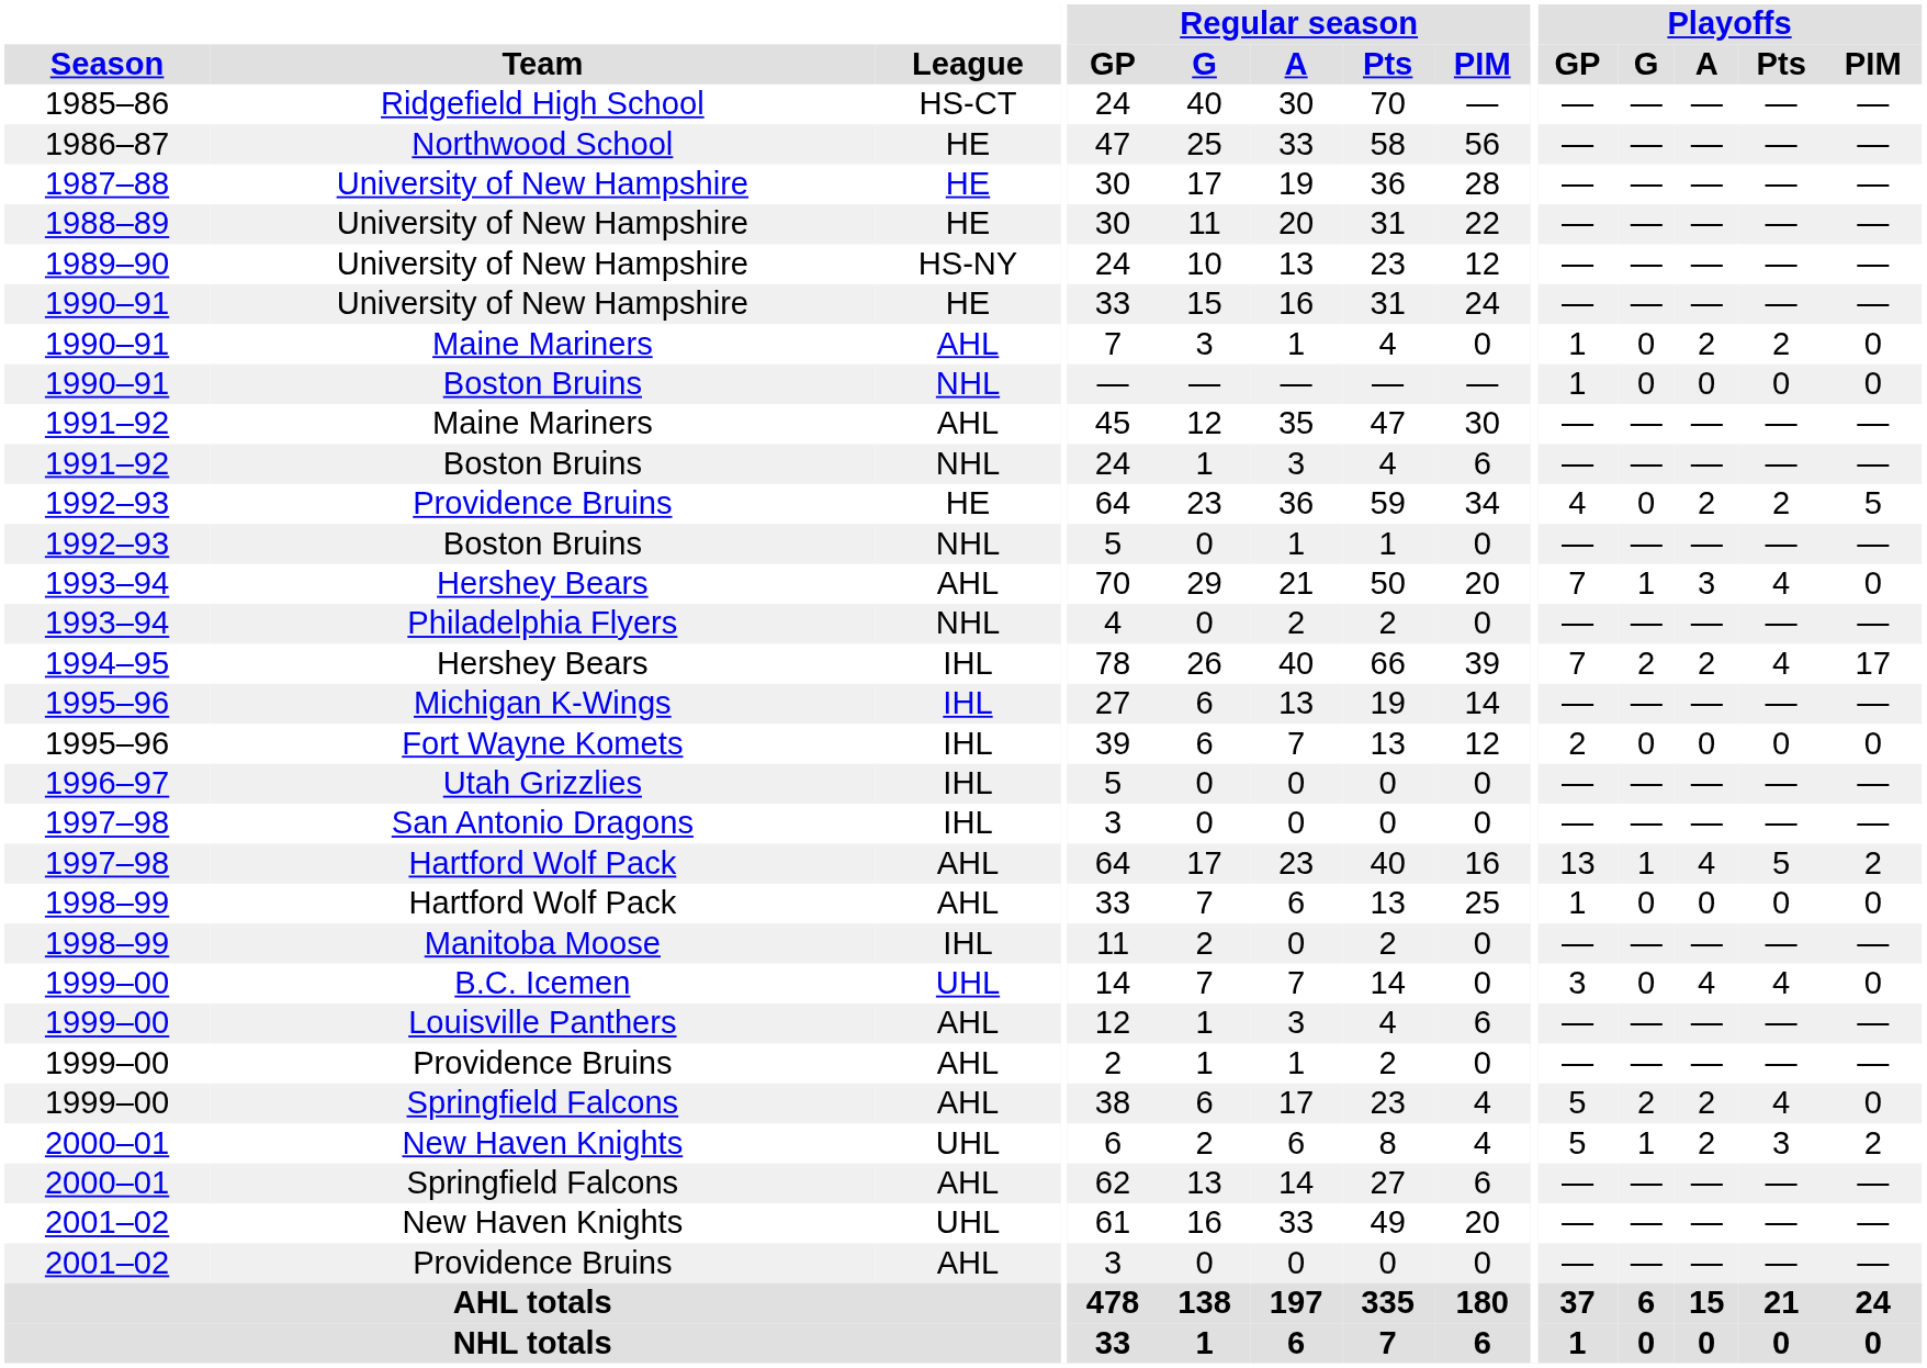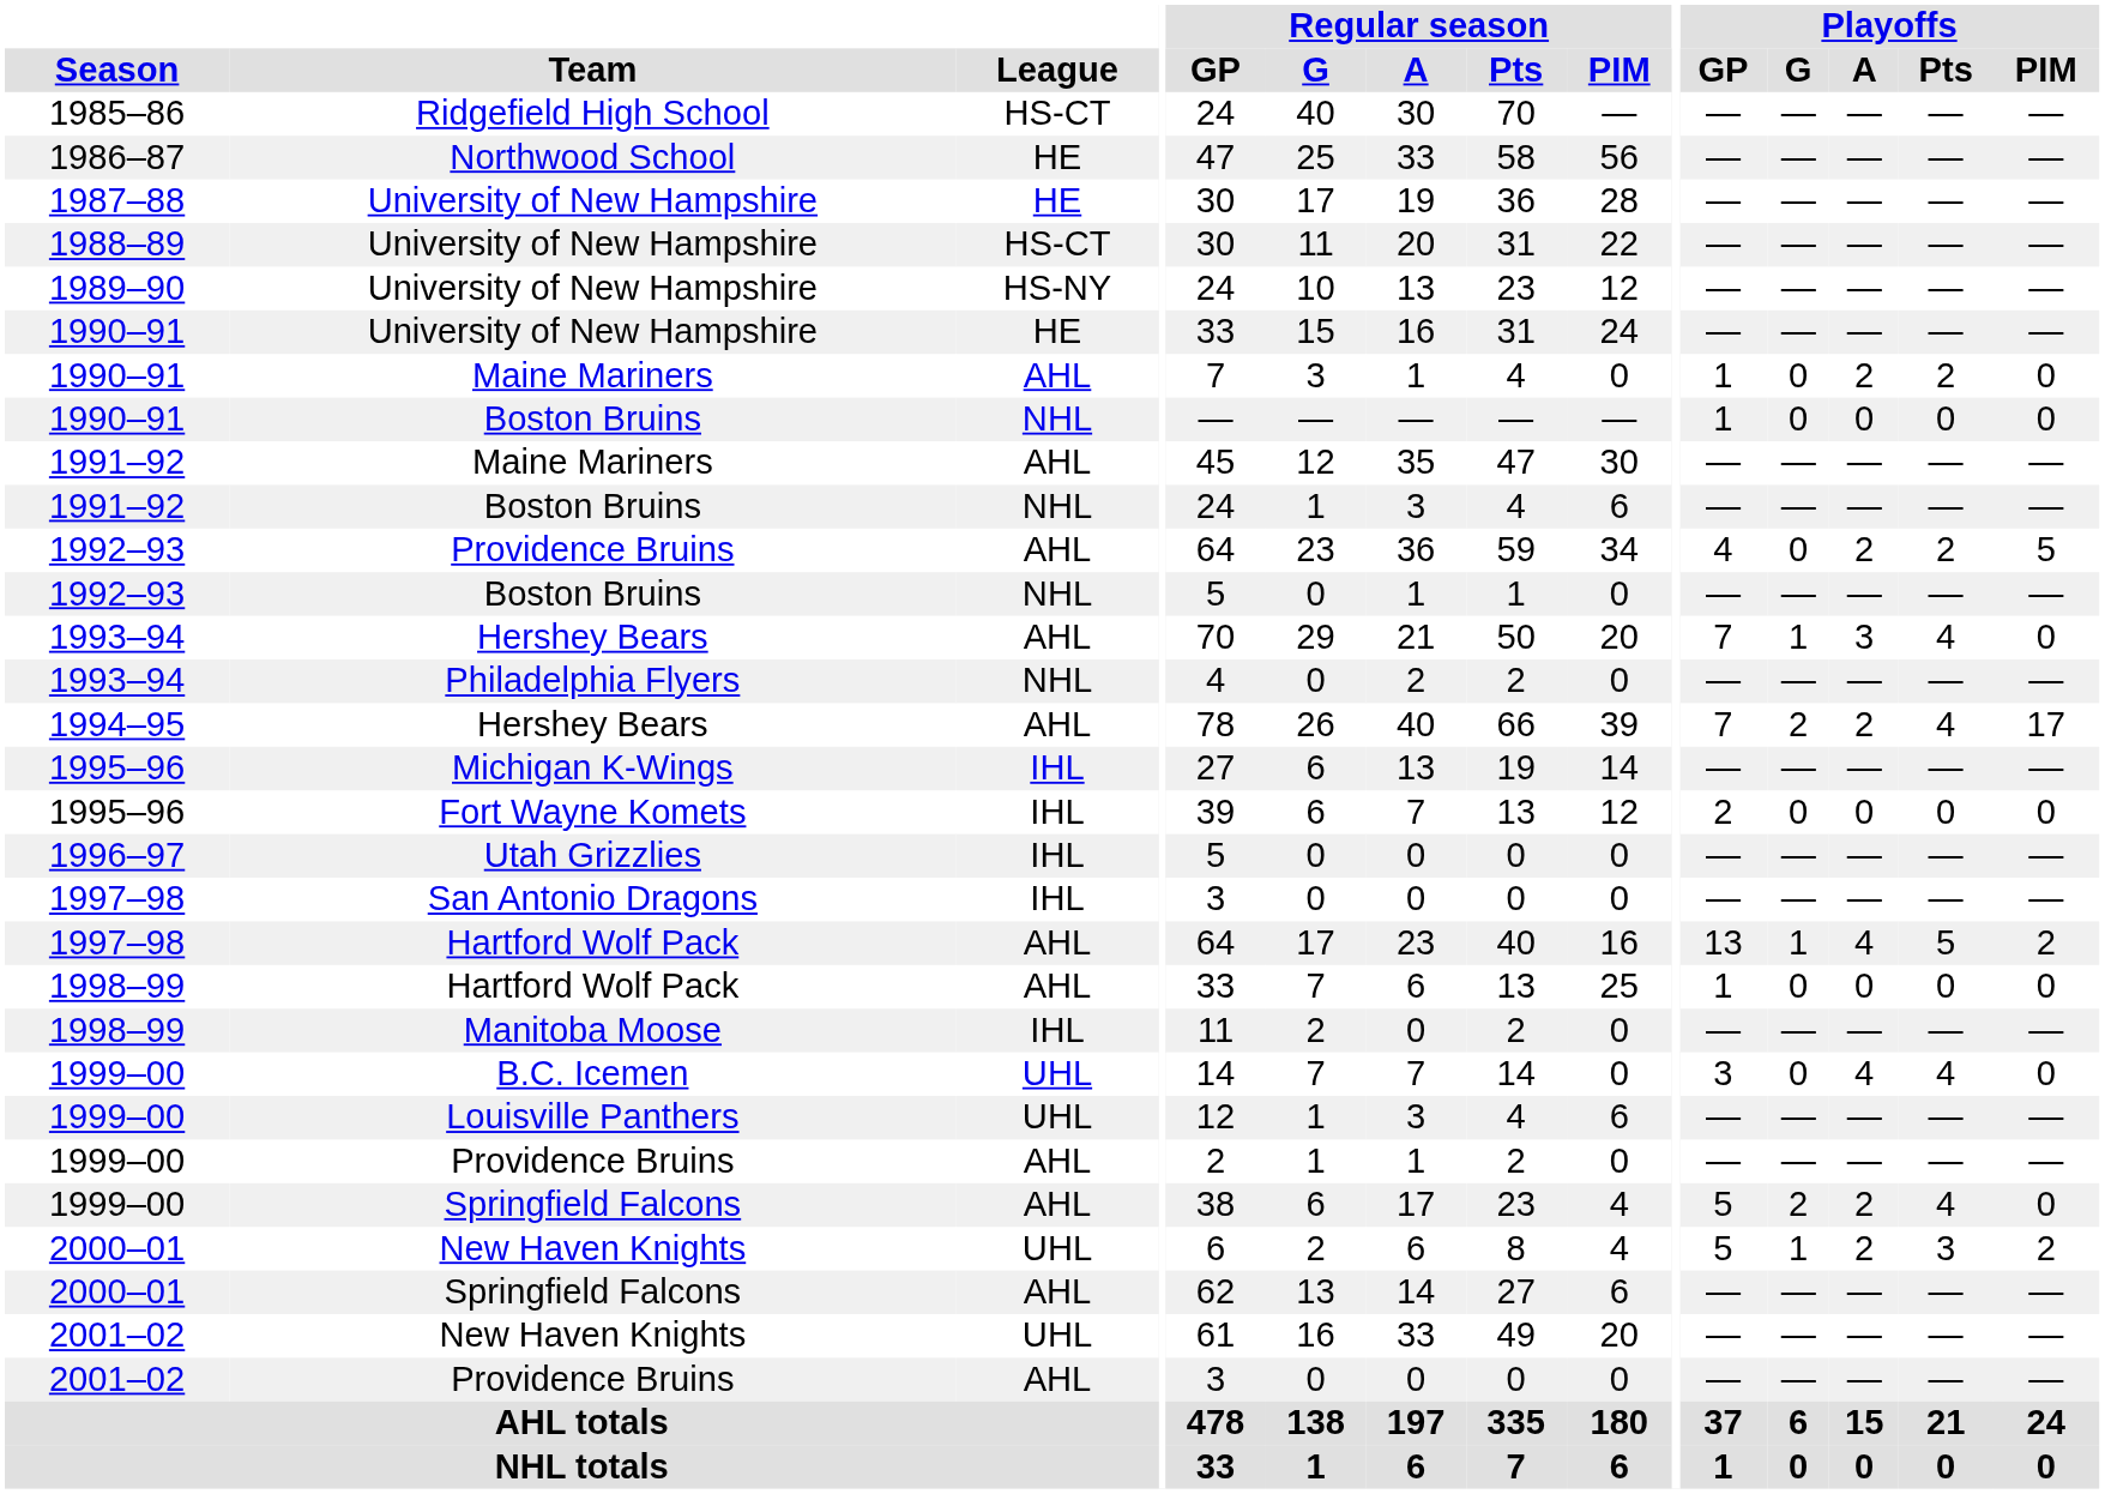 <table border="0" cellpadding="1" cellspacing="0" style="text-align:center; width:60em">
 <tr bgcolor="#e0e0e0">
 <th colspan="3" bgcolor="#ffffff"></th>
 <th rowspan="100" bgcolor="#ffffff"></th>
 <th colspan="5"><a href='#'>Regular season</a></th>
 <th rowspan="100" bgcolor="#ffffff"></th>
 <th colspan="5"><a href='#'>Playoffs</a></th>
 </tr>
 <tr bgcolor="#e0e0e0">
 <th><a href='#'>Season</a></th>
 <th>Team</th>
 <th>League</th>
 <th>GP</th>
 <th><a href='#'>G</a></th>
 <th><a href='#'>A</a></th>
 <th><a href='#'>Pts</a></th>
 <th><a href='#'>PIM</a></th>
 <th>GP</th>
 <th>G</th>
 <th>A</th>
 <th>Pts</th>
 <th>PIM</th>
 </tr>
 <tr>
 <td>1985–86</td>
 <td><a href='#'>Ridgefield High School</a></td>
 <td>HS-CT</td>
 <td>24</td>
 <td>40</td>
 <td>30</td>
 <td>70</td>
 <td>—</td>
 <td>—</td>
 <td>—</td>
 <td>—</td>
 <td>—</td>
 <td>—</td>
 </tr>
 <tr bgcolor="#f0f0f0">
 <td>1986–87</td>
 <td><a href='#'>Northwood School</a></td>
 <td>HE</td>
 <td>47</td>
 <td>25</td>
 <td>33</td>
 <td>58</td>
 <td>56</td>
 <td>—</td>
 <td>—</td>
 <td>—</td>
 <td>—</td>
 <td>—</td>
 </tr>
 <tr>
 <td><a href='#'>1987–88</a></td>
 <td><a href='#'>University of New Hampshire</a></td>
 <td><a href='#'>HE</a></td>
 <td>30</td>
 <td>17</td>
 <td>19</td>
 <td>36</td>
 <td>28</td>
 <td>—</td>
 <td>—</td>
 <td>—</td>
 <td>—</td>
 <td>—</td>
 </tr>
 <tr bgcolor="#f0f0f0">
 <td><a href='#'>1988–89</a></td>
 <td>University of New Hampshire</td>
-<td>HE</td>
+<td>HS-CT</td>
 <td>30</td>
 <td>11</td>
 <td>20</td>
 <td>31</td>
 <td>22</td>
 <td>—</td>
 <td>—</td>
 <td>—</td>
 <td>—</td>
 <td>—</td>
 </tr>
 <tr>
 <td><a href='#'>1989–90</a></td>
 <td>University of New Hampshire</td>
 <td>HS-NY</td>
 <td>24</td>
 <td>10</td>
 <td>13</td>
 <td>23</td>
 <td>12</td>
 <td>—</td>
 <td>—</td>
 <td>—</td>
 <td>—</td>
 <td>—</td>
 </tr>
 <tr bgcolor="#f0f0f0">
 <td><a href='#'>1990–91</a></td>
 <td>University of New Hampshire</td>
 <td>HE</td>
 <td>33</td>
 <td>15</td>
 <td>16</td>
 <td>31</td>
 <td>24</td>
 <td>—</td>
 <td>—</td>
 <td>—</td>
 <td>—</td>
 <td>—</td>
 </tr>
 <tr>
 <td><a href='#'>1990–91</a></td>
 <td><a href='#'>Maine Mariners</a></td>
 <td><a href='#'>AHL</a></td>
 <td>7</td>
 <td>3</td>
 <td>1</td>
 <td>4</td>
 <td>0</td>
 <td>1</td>
 <td>0</td>
 <td>2</td>
 <td>2</td>
 <td>0</td>
 </tr>
 <tr bgcolor="#f0f0f0">
 <td><a href='#'>1990–91</a></td>
 <td><a href='#'>Boston Bruins</a></td>
 <td><a href='#'>NHL</a></td>
 <td>—</td>
 <td>—</td>
 <td>—</td>
 <td>—</td>
 <td>—</td>
 <td>1</td>
 <td>0</td>
 <td>0</td>
 <td>0</td>
 <td>0</td>
 </tr>
 <tr>
 <td><a href='#'>1991–92</a></td>
 <td>Maine Mariners</td>
 <td>AHL</td>
 <td>45</td>
 <td>12</td>
 <td>35</td>
 <td>47</td>
 <td>30</td>
 <td>—</td>
 <td>—</td>
 <td>—</td>
 <td>—</td>
 <td>—</td>
 </tr>
 <tr bgcolor="#f0f0f0">
 <td><a href='#'>1991–92</a></td>
 <td>Boston Bruins</td>
 <td>NHL</td>
 <td>24</td>
 <td>1</td>
 <td>3</td>
 <td>4</td>
 <td>6</td>
 <td>—</td>
 <td>—</td>
 <td>—</td>
 <td>—</td>
 <td>—</td>
 </tr>
 <tr>
 <td><a href='#'>1992–93</a></td>
 <td><a href='#'>Providence Bruins</a></td>
-<td>HE</td>
+<td>AHL</td>
 <td>64</td>
 <td>23</td>
 <td>36</td>
 <td>59</td>
 <td>34</td>
 <td>4</td>
 <td>0</td>
 <td>2</td>
 <td>2</td>
 <td>5</td>
 </tr>
 <tr bgcolor="#f0f0f0">
 <td><a href='#'>1992–93</a></td>
 <td>Boston Bruins</td>
 <td>NHL</td>
 <td>5</td>
 <td>0</td>
 <td>1</td>
 <td>1</td>
 <td>0</td>
 <td>—</td>
 <td>—</td>
 <td>—</td>
 <td>—</td>
 <td>—</td>
 </tr>
 <tr>
 <td><a href='#'>1993–94</a></td>
 <td><a href='#'>Hershey Bears</a></td>
 <td>AHL</td>
 <td>70</td>
 <td>29</td>
 <td>21</td>
 <td>50</td>
 <td>20</td>
 <td>7</td>
 <td>1</td>
 <td>3</td>
 <td>4</td>
 <td>0</td>
 </tr>
 <tr bgcolor="#f0f0f0">
 <td><a href='#'>1993–94</a></td>
 <td><a href='#'>Philadelphia Flyers</a></td>
 <td>NHL</td>
 <td>4</td>
 <td>0</td>
 <td>2</td>
 <td>2</td>
 <td>0</td>
 <td>—</td>
 <td>—</td>
 <td>—</td>
 <td>—</td>
 <td>—</td>
 </tr>
 <tr>
 <td><a href='#'>1994–95</a></td>
 <td>Hershey Bears</td>
-<td>IHL</td>
+<td>AHL</td>
 <td>78</td>
 <td>26</td>
 <td>40</td>
 <td>66</td>
 <td>39</td>
 <td>7</td>
 <td>2</td>
 <td>2</td>
 <td>4</td>
 <td>17</td>
 </tr>
 <tr bgcolor="#f0f0f0">
 <td><a href='#'>1995–96</a></td>
 <td><a href='#'>Michigan K-Wings</a></td>
 <td><a href='#'>IHL</a></td>
 <td>27</td>
 <td>6</td>
 <td>13</td>
 <td>19</td>
 <td>14</td>
 <td>—</td>
 <td>—</td>
 <td>—</td>
 <td>—</td>
 <td>—</td>
 </tr>
 <tr>
 <td>1995–96</td>
 <td><a href='#'>Fort Wayne Komets</a></td>
 <td>IHL</td>
 <td>39</td>
 <td>6</td>
 <td>7</td>
 <td>13</td>
 <td>12</td>
 <td>2</td>
 <td>0</td>
 <td>0</td>
 <td>0</td>
 <td>0</td>
 </tr>
 <tr bgcolor="#f0f0f0">
 <td><a href='#'>1996–97</a></td>
 <td><a href='#'>Utah Grizzlies</a></td>
 <td>IHL</td>
 <td>5</td>
 <td>0</td>
 <td>0</td>
 <td>0</td>
 <td>0</td>
 <td>—</td>
 <td>—</td>
 <td>—</td>
 <td>—</td>
 <td>—</td>
 </tr>
 <tr>
 <td><a href='#'>1997–98</a></td>
 <td><a href='#'>San Antonio Dragons</a></td>
 <td>IHL</td>
 <td>3</td>
 <td>0</td>
 <td>0</td>
 <td>0</td>
 <td>0</td>
 <td>—</td>
 <td>—</td>
 <td>—</td>
 <td>—</td>
 <td>—</td>
 </tr>
 <tr bgcolor="#f0f0f0">
 <td><a href='#'>1997–98</a></td>
 <td><a href='#'>Hartford Wolf Pack</a></td>
 <td>AHL</td>
 <td>64</td>
 <td>17</td>
 <td>23</td>
 <td>40</td>
 <td>16</td>
 <td>13</td>
 <td>1</td>
 <td>4</td>
 <td>5</td>
 <td>2</td>
 </tr>
 <tr>
 <td><a href='#'>1998–99</a></td>
 <td>Hartford Wolf Pack</td>
 <td>AHL</td>
 <td>33</td>
 <td>7</td>
 <td>6</td>
 <td>13</td>
 <td>25</td>
 <td>1</td>
 <td>0</td>
 <td>0</td>
 <td>0</td>
 <td>0</td>
 </tr>
 <tr bgcolor="#f0f0f0">
 <td><a href='#'>1998–99</a></td>
 <td><a href='#'>Manitoba Moose</a></td>
 <td>IHL</td>
 <td>11</td>
 <td>2</td>
 <td>0</td>
 <td>2</td>
 <td>0</td>
 <td>—</td>
 <td>—</td>
 <td>—</td>
 <td>—</td>
 <td>—</td>
 </tr>
 <tr>
 <td><a href='#'>1999–00</a></td>
 <td><a href='#'>B.C. Icemen</a></td>
 <td><a href='#'>UHL</a></td>
 <td>14</td>
 <td>7</td>
 <td>7</td>
 <td>14</td>
 <td>0</td>
 <td>3</td>
 <td>0</td>
 <td>4</td>
 <td>4</td>
 <td>0</td>
 </tr>
 <tr bgcolor="#f0f0f0">
 <td><a href='#'>1999–00</a></td>
 <td><a href='#'>Louisville Panthers</a></td>
-<td>AHL</td>
+<td>UHL</td>
 <td>12</td>
 <td>1</td>
 <td>3</td>
 <td>4</td>
 <td>6</td>
 <td>—</td>
 <td>—</td>
 <td>—</td>
 <td>—</td>
 <td>—</td>
 </tr>
 <tr>
 <td>1999–00</td>
 <td>Providence Bruins</td>
 <td>AHL</td>
 <td>2</td>
 <td>1</td>
 <td>1</td>
 <td>2</td>
 <td>0</td>
 <td>—</td>
 <td>—</td>
 <td>—</td>
 <td>—</td>
 <td>—</td>
 </tr>
 <tr bgcolor="#f0f0f0">
 <td>1999–00</td>
 <td><a href='#'>Springfield Falcons</a></td>
 <td>AHL</td>
 <td>38</td>
 <td>6</td>
 <td>17</td>
 <td>23</td>
 <td>4</td>
 <td>5</td>
 <td>2</td>
 <td>2</td>
 <td>4</td>
 <td>0</td>
 </tr>
 <tr>
 <td><a href='#'>2000–01</a></td>
 <td><a href='#'>New Haven Knights</a></td>
 <td>UHL</td>
 <td>6</td>
 <td>2</td>
 <td>6</td>
 <td>8</td>
 <td>4</td>
 <td>5</td>
 <td>1</td>
 <td>2</td>
 <td>3</td>
 <td>2</td>
 </tr>
 <tr bgcolor="#f0f0f0">
 <td><a href='#'>2000–01</a></td>
 <td>Springfield Falcons</td>
 <td>AHL</td>
 <td>62</td>
 <td>13</td>
 <td>14</td>
 <td>27</td>
 <td>6</td>
 <td>—</td>
 <td>—</td>
 <td>—</td>
 <td>—</td>
 <td>—</td>
 </tr>
 <tr>
 <td><a href='#'>2001–02</a></td>
 <td>New Haven Knights</td>
 <td>UHL</td>
 <td>61</td>
 <td>16</td>
 <td>33</td>
 <td>49</td>
 <td>20</td>
 <td>—</td>
 <td>—</td>
 <td>—</td>
 <td>—</td>
 <td>—</td>
 </tr>
 <tr bgcolor="#f0f0f0">
 <td><a href='#'>2001–02</a></td>
 <td>Providence Bruins</td>
 <td>AHL</td>
 <td>3</td>
 <td>0</td>
 <td>0</td>
 <td>0</td>
 <td>0</td>
 <td>—</td>
 <td>—</td>
 <td>—</td>
 <td>—</td>
 <td>—</td>
 </tr>
 <tr bgcolor="#e0e0e0">
 <th colspan="3">AHL totals</th>
 <th>478</th>
 <th>138</th>
 <th>197</th>
 <th>335</th>
 <th>180</th>
 <th>37</th>
 <th>6</th>
 <th>15</th>
 <th>21</th>
 <th>24</th>
 </tr>
 <tr bgcolor="#e0e0e0">
 <th colspan="3">NHL totals</th>
 <th>33</th>
 <th>1</th>
 <th>6</th>
 <th>7</th>
 <th>6</th>
 <th>1</th>
 <th>0</th>
 <th>0</th>
 <th>0</th>
 <th>0</th>
 </tr>
 </table>
